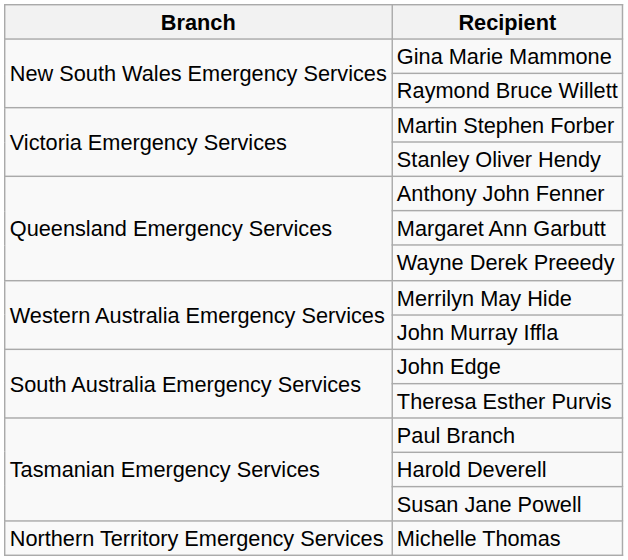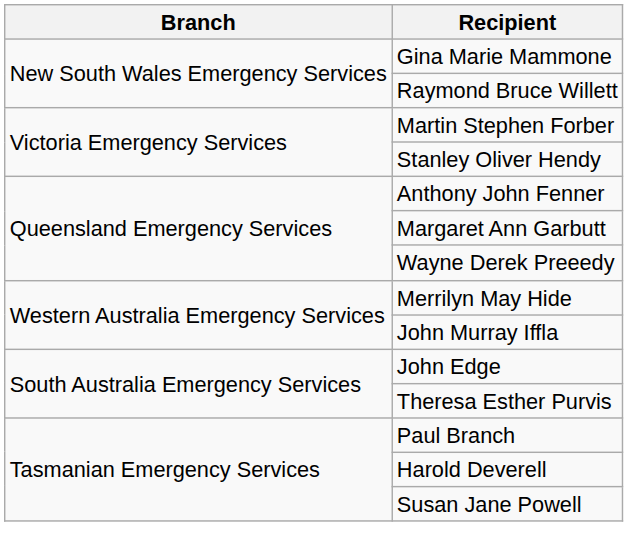 <table class="wikitable" style="font-size:95%;">
 <tr>
 <th>Branch</th>
 <th>Recipient</th>
 </tr>
 <tr>
 <td rowspan="2">New South Wales Emergency Services</td>
 <td>Gina Marie Mammone</td>
 </tr>
 <tr>
 <td>Raymond Bruce Willett</td>
 </tr>
 <tr>
 <td rowspan="2">Victoria Emergency Services</td>
 <td>Martin Stephen Forber</td>
 </tr>
 <tr>
 <td>Stanley Oliver Hendy</td>
 </tr>
 <tr>
 <td rowspan="3">Queensland Emergency Services</td>
 <td>Anthony John Fenner</td>
 </tr>
 <tr>
 <td>Margaret Ann Garbutt</td>
 </tr>
 <tr>
 <td>Wayne Derek Preeedy</td>
 </tr>
 <tr>
 <td rowspan="2">Western Australia Emergency Services</td>
 <td>Merrilyn May Hide</td>
 </tr>
 <tr>
 <td>John Murray Iffla</td>
 </tr>
 <tr>
 <td rowspan="2">South Australia Emergency Services</td>
 <td>John Edge</td>
 </tr>
 <tr>
 <td>Theresa Esther Purvis</td>
 </tr>
 <tr>
 <td rowspan="3">Tasmanian Emergency Services</td>
 <td>Paul Branch</td>
 </tr>
 <tr>
 <td>Harold Deverell</td>
 </tr>
 <tr>
 <td>Susan Jane Powell</td>
 </tr>
-<tr>
-<td rowspan="1">Northern Territory Emergency Services</td>
-<td>Michelle Thomas</td>
-</tr>
 </table>
